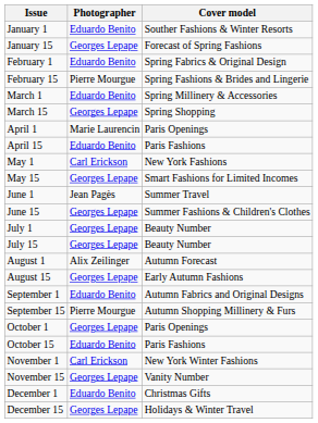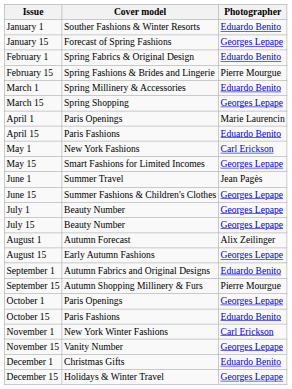 <table class="sortable wikitable">
 <tr>
 <th>Issue</th>
+<th>Cover model</th>
 <th>Photographer</th>
-<th>Cover model</th>
 </tr>
 <tr>
 <td>January 1</td>
+<td>Souther Fashions & Winter Resorts</td>
 <td><a href='#'>Eduardo Benito</a></td>
-<td>Souther Fashions & Winter Resorts</td>
 </tr>
 <tr>
 <td>January 15</td>
+<td>Forecast of Spring Fashions</td>
 <td><a href='#'>Georges Lepape</a></td>
-<td>Forecast of Spring Fashions</td>
 </tr>
 <tr>
 <td>February 1</td>
+<td>Spring Fabrics & Original Design</td>
 <td><a href='#'>Eduardo Benito</a></td>
-<td>Spring Fabrics & Original Design</td>
 </tr>
 <tr>
 <td>February 15</td>
+<td>Spring Fashions & Brides and Lingerie</td>
 <td>Pierre Mourgue</td>
-<td>Spring Fashions & Brides and Lingerie</td>
 </tr>
 <tr>
 <td>March 1</td>
+<td>Spring Millinery & Accessories</td>
 <td><a href='#'>Eduardo Benito</a></td>
-<td>Spring Millinery & Accessories</td>
 </tr>
 <tr>
 <td>March 15</td>
+<td>Spring Shopping</td>
 <td><a href='#'>Georges Lepape</a></td>
-<td>Spring Shopping</td>
 </tr>
 <tr>
 <td>April 1</td>
+<td>Paris Openings</td>
 <td>Marie Laurencin</td>
-<td>Paris Openings</td>
 </tr>
 <tr>
 <td>April 15</td>
+<td>Paris Fashions</td>
 <td><a href='#'>Eduardo Benito</a></td>
-<td>Paris Fashions</td>
 </tr>
 <tr>
 <td>May 1</td>
+<td>New York Fashions</td>
 <td><a href='#'>Carl Erickson</a></td>
-<td>New York Fashions</td>
 </tr>
 <tr>
 <td>May 15</td>
+<td>Smart Fashions for Limited Incomes</td>
 <td><a href='#'>Georges Lepape</a></td>
-<td>Smart Fashions for Limited Incomes</td>
 </tr>
 <tr>
 <td>June 1</td>
+<td>Summer Travel</td>
 <td>Jean Pagès</td>
-<td>Summer Travel</td>
 </tr>
 <tr>
 <td>June 15</td>
+<td>Summer Fashions & Children's Clothes</td>
 <td><a href='#'>Georges Lepape</a></td>
-<td>Summer Fashions & Children's Clothes</td>
 </tr>
 <tr>
 <td>July 1</td>
+<td>Beauty Number</td>
 <td><a href='#'>Georges Lepape</a></td>
-<td>Beauty Number</td>
 </tr>
 <tr>
 <td>July 15</td>
+<td>Beauty Number</td>
 <td><a href='#'>Georges Lepape</a></td>
-<td>Beauty Number</td>
 </tr>
 <tr>
 <td>August 1</td>
+<td>Autumn Forecast</td>
 <td>Alix Zeilinger</td>
-<td>Autumn Forecast</td>
 </tr>
 <tr>
 <td>August 15</td>
+<td>Early Autumn Fashions</td>
 <td><a href='#'>Georges Lepape</a></td>
-<td>Early Autumn Fashions</td>
 </tr>
 <tr>
 <td>September 1</td>
+<td>Autumn Fabrics and Original Designs</td>
 <td><a href='#'>Eduardo Benito</a></td>
-<td>Autumn Fabrics and Original Designs</td>
 </tr>
 <tr>
 <td>September 15</td>
+<td>Autumn Shopping Millinery & Furs</td>
 <td>Pierre Mourgue</td>
-<td>Autumn Shopping Millinery & Furs</td>
 </tr>
 <tr>
 <td>October 1</td>
+<td>Paris Openings</td>
 <td><a href='#'>Georges Lepape</a></td>
-<td>Paris Openings</td>
 </tr>
 <tr>
 <td>October 15</td>
+<td>Paris Fashions</td>
 <td><a href='#'>Eduardo Benito</a></td>
-<td>Paris Fashions</td>
 </tr>
 <tr>
 <td>November 1</td>
+<td>New York Winter Fashions</td>
 <td><a href='#'>Carl Erickson</a></td>
-<td>New York Winter Fashions</td>
 </tr>
 <tr>
 <td>November 15</td>
+<td>Vanity Number</td>
 <td><a href='#'>Georges Lepape</a></td>
-<td>Vanity Number</td>
 </tr>
 <tr>
 <td>December 1</td>
+<td>Christmas Gifts</td>
 <td><a href='#'>Eduardo Benito</a></td>
-<td>Christmas Gifts</td>
 </tr>
 <tr>
 <td>December 15</td>
+<td>Holidays & Winter Travel</td>
 <td><a href='#'>Georges Lepape</a></td>
-<td>Holidays & Winter Travel</td>
 </tr>
 </table>
